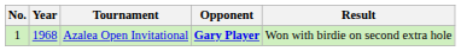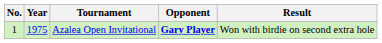 <table class="wikitable" style="font-size:95%;">
 <tr>
 <th>No.</th>
 <th>Year</th>
 <th>Tournament</th>
 <th>Opponent</th>
 <th>Result</th>
 </tr>
 <tr style="background:#D0F0C0;">
 <td align=center>1</td>
-<td><a href='#'>1968</a></td>
+<td><a href='#'>1975</a></td>
 <td><a href='#'>Azalea Open Invitational</a></td>
 <td><strong> <a href='#'>Gary Player</a></strong></td>
 <td>Won with birdie on second extra hole</td>
 </tr>
 </table>
